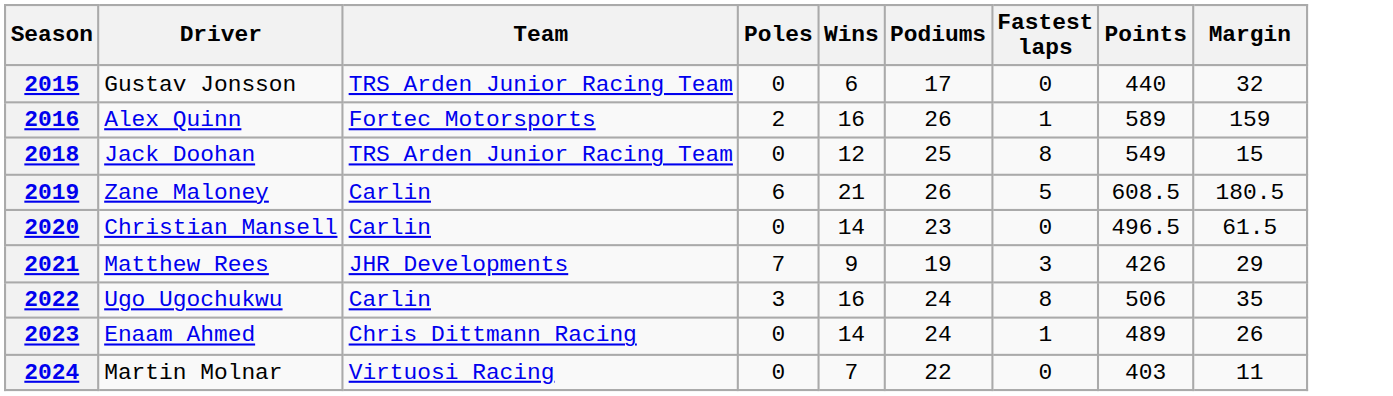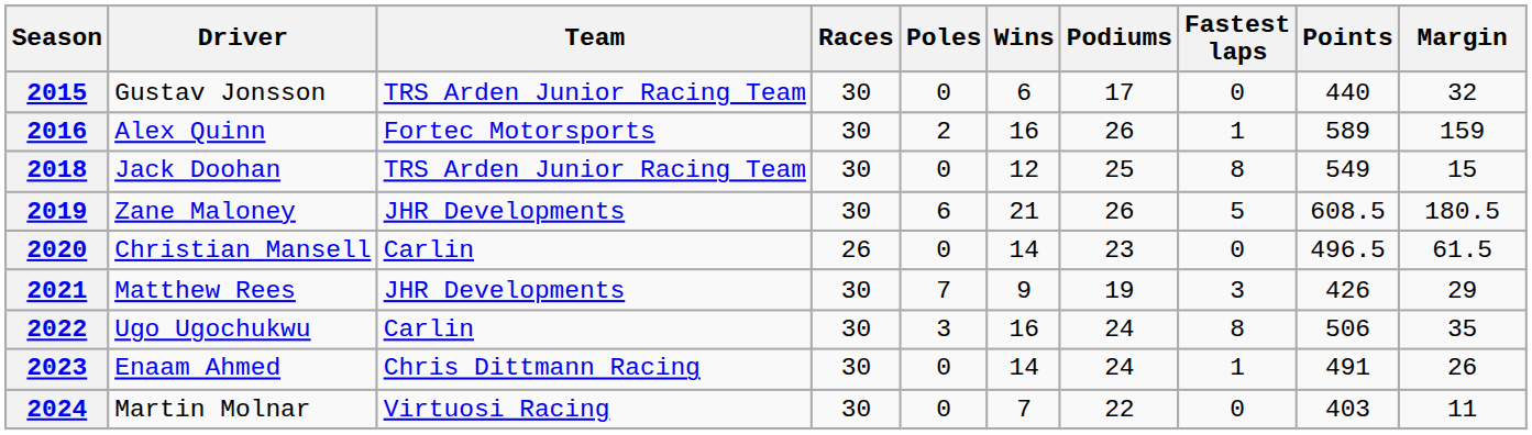 <table class="wikitable sortable" style="font-size:85%; text-align:center;">
 <tr>
 <th scope=col>Season</th>
 <th scope=col>Driver</th>
 <th scope=col>Team</th>
+<th scope=col>Races</th>
 <th scope=col>Poles</th>
 <th scope=col>Wins</th>
 <th scope=col>Podiums</th>
 <th scope=col width="40">Fastest laps</th>
 <th scope=col>Points</th>
 <th scope=col width="50">Margin</th>
 </tr>
 <tr>
 <th><a href='#'>2015</a></th>
 <td align=left> Gustav Jonsson</td>
 <td align=left> <a href='#'>TRS Arden Junior Racing Team</a></td>
+<td>30</td>
 <td>0</td>
 <td>6</td>
 <td>17</td>
 <td>0</td>
 <td>440</td>
 <td>32</td>
 </tr>
 <tr>
 <th><a href='#'>2016</a></th>
 <td align=left> <a href='#'>Alex Quinn</a></td>
 <td align=left> <a href='#'>Fortec Motorsports</a></td>
+<td>30</td>
 <td>2</td>
 <td>16</td>
 <td>26</td>
 <td>1</td>
 <td>589</td>
 <td>159</td>
 </tr>
 <tr>
 <th><a href='#'>2018</a></th>
 <td align=left> <a href='#'>Jack Doohan</a></td>
 <td align=left> <a href='#'>TRS Arden Junior Racing Team</a></td>
+<td>30</td>
 <td>0</td>
 <td>12</td>
 <td>25</td>
 <td>8</td>
 <td>549</td>
 <td>15</td>
 </tr>
 <tr>
 <th><a href='#'>2019</a></th>
 <td align=left> <a href='#'>Zane Maloney</a></td>
-<td align=left> <a href='#'>Carlin</a></td>
+<td align=left> <a href='#'>JHR Developments</a></td>
+<td>30</td>
 <td>6</td>
 <td>21</td>
 <td>26</td>
 <td>5</td>
 <td>608.5</td>
 <td>180.5</td>
 </tr>
 <tr>
 <th><a href='#'>2020</a></th>
 <td align=left> <a href='#'>Christian Mansell</a></td>
 <td align=left> <a href='#'>Carlin</a></td>
+<td>26</td>
 <td>0</td>
 <td>14</td>
 <td>23</td>
 <td>0</td>
 <td>496.5</td>
 <td>61.5</td>
 </tr>
 <tr>
 <th><a href='#'>2021</a></th>
 <td align=left> <a href='#'>Matthew Rees</a></td>
 <td align=left> <a href='#'>JHR Developments</a></td>
+<td>30</td>
 <td>7</td>
 <td>9</td>
 <td>19</td>
 <td>3</td>
 <td>426</td>
 <td>29</td>
 </tr>
 <tr>
 <th><a href='#'>2022</a></th>
 <td align=left> <a href='#'>Ugo Ugochukwu</a></td>
 <td align=left> <a href='#'>Carlin</a></td>
+<td>30</td>
 <td>3</td>
 <td>16</td>
 <td>24</td>
 <td>8</td>
 <td>506</td>
 <td>35</td>
 </tr>
 <tr>
 <th><a href='#'>2023</a></th>
 <td align=left> <a href='#'>Enaam Ahmed</a></td>
 <td align=left> <a href='#'>Chris Dittmann Racing</a></td>
+<td>30</td>
 <td>0</td>
 <td>14</td>
 <td>24</td>
 <td>1</td>
-<td>489</td>
+<td>491</td>
 <td>26</td>
 </tr>
 <tr>
 <th><a href='#'>2024</a></th>
 <td align=left> Martin Molnar</td>
 <td align=left> <a href='#'>Virtuosi Racing</a></td>
+<td>30</td>
 <td>0</td>
 <td>7</td>
 <td>22</td>
 <td>0</td>
 <td>403</td>
 <td>11</td>
 </tr>
 </table>
